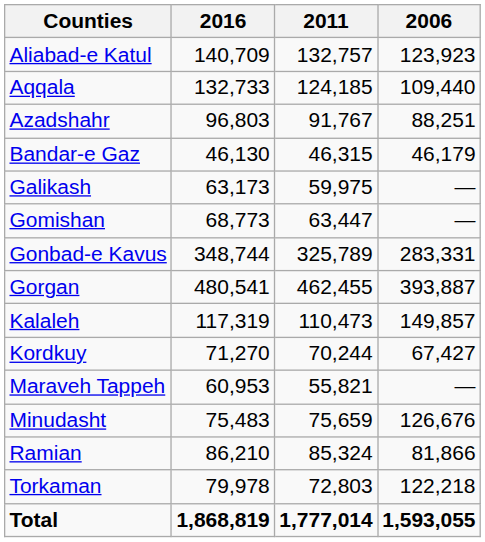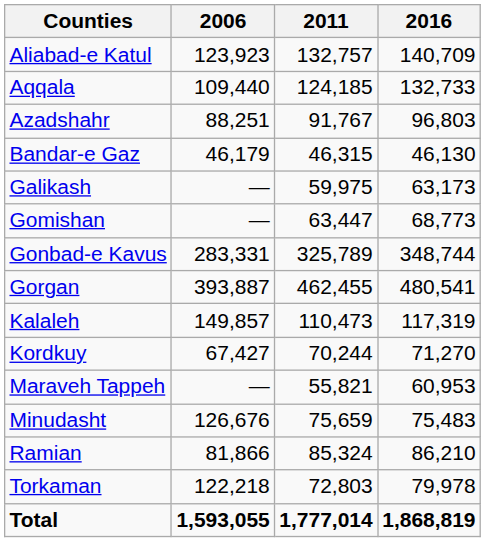 <table class="wikitable">
 <tr>
 <th>Counties</th>
+<th>2006</th>
+<th>2011</th>
 <th>2016</th>
-<th>2011</th>
-<th>2006</th>
 </tr>
 <tr>
 <td><a href='#'>Aliabad-e Katul</a></td>
+<td style="text-align: right;">123,923</td>
+<td style="text-align: right;">132,757</td>
 <td style="text-align: right;">140,709</td>
-<td style="text-align: right;">132,757</td>
-<td style="text-align: right;">123,923</td>
 </tr>
 <tr>
 <td><a href='#'>Aqqala</a></td>
+<td style="text-align: right;">109,440</td>
+<td style="text-align: right;">124,185</td>
 <td style="text-align: right;">132,733</td>
-<td style="text-align: right;">124,185</td>
-<td style="text-align: right;">109,440</td>
 </tr>
 <tr>
 <td><a href='#'>Azadshahr</a></td>
+<td style="text-align: right;">88,251</td>
+<td style="text-align: right;">91,767</td>
 <td style="text-align: right;">96,803</td>
-<td style="text-align: right;">91,767</td>
-<td style="text-align: right;">88,251</td>
 </tr>
 <tr>
 <td><a href='#'>Bandar-e Gaz</a></td>
+<td style="text-align: right;">46,179</td>
+<td style="text-align: right;">46,315</td>
 <td style="text-align: right;">46,130</td>
-<td style="text-align: right;">46,315</td>
-<td style="text-align: right;">46,179</td>
 </tr>
 <tr>
 <td><a href='#'>Galikash</a></td>
+<td style="text-align: right;">—</td>
+<td style="text-align: right;">59,975</td>
 <td style="text-align: right;">63,173</td>
-<td style="text-align: right;">59,975</td>
-<td style="text-align: right;">—</td>
 </tr>
 <tr>
 <td><a href='#'>Gomishan</a></td>
+<td style="text-align: right;">—</td>
+<td style="text-align: right;">63,447</td>
 <td style="text-align: right;">68,773</td>
-<td style="text-align: right;">63,447</td>
-<td style="text-align: right;">—</td>
 </tr>
 <tr>
 <td><a href='#'>Gonbad-e Kavus</a></td>
+<td style="text-align: right;">283,331</td>
+<td style="text-align: right;">325,789</td>
 <td style="text-align: right;">348,744</td>
-<td style="text-align: right;">325,789</td>
-<td style="text-align: right;">283,331</td>
 </tr>
 <tr>
 <td><a href='#'>Gorgan</a></td>
+<td style="text-align: right;">393,887</td>
+<td style="text-align: right;">462,455</td>
 <td style="text-align: right;">480,541</td>
-<td style="text-align: right;">462,455</td>
-<td style="text-align: right;">393,887</td>
 </tr>
 <tr>
 <td><a href='#'>Kalaleh</a></td>
+<td style="text-align: right;">149,857</td>
+<td style="text-align: right;">110,473</td>
 <td style="text-align: right;">117,319</td>
-<td style="text-align: right;">110,473</td>
-<td style="text-align: right;">149,857</td>
 </tr>
 <tr>
 <td><a href='#'>Kordkuy</a></td>
+<td style="text-align: right;">67,427</td>
+<td style="text-align: right;">70,244</td>
 <td style="text-align: right;">71,270</td>
-<td style="text-align: right;">70,244</td>
-<td style="text-align: right;">67,427</td>
 </tr>
 <tr>
 <td><a href='#'>Maraveh Tappeh</a></td>
+<td style="text-align: right;">—</td>
+<td style="text-align: right;">55,821</td>
 <td style="text-align: right;">60,953</td>
-<td style="text-align: right;">55,821</td>
-<td style="text-align: right;">—</td>
 </tr>
 <tr>
 <td><a href='#'>Minudasht</a></td>
+<td style="text-align: right;">126,676</td>
+<td style="text-align: right;">75,659</td>
 <td style="text-align: right;">75,483</td>
-<td style="text-align: right;">75,659</td>
-<td style="text-align: right;">126,676</td>
 </tr>
 <tr>
 <td><a href='#'>Ramian</a></td>
+<td style="text-align: right;">81,866</td>
+<td style="text-align: right;">85,324</td>
 <td style="text-align: right;">86,210</td>
-<td style="text-align: right;">85,324</td>
-<td style="text-align: right;">81,866</td>
 </tr>
 <tr>
 <td><a href='#'>Torkaman</a></td>
+<td style="text-align: right;">122,218</td>
+<td style="text-align: right;">72,803</td>
 <td style="text-align: right;">79,978</td>
-<td style="text-align: right;">72,803</td>
-<td style="text-align: right;">122,218</td>
 </tr>
 <tr>
 <td><strong>Total</strong></td>
+<td style="text-align: right;"><strong>1,593,055</strong></td>
+<td style="text-align: right;"><strong>1,777,014</strong></td>
 <td style="text-align: right;"><strong>1,868,819</strong></td>
-<td style="text-align: right;"><strong>1,777,014</strong></td>
-<td style="text-align: right;"><strong>1,593,055</strong></td>
 </tr>
 </table>
